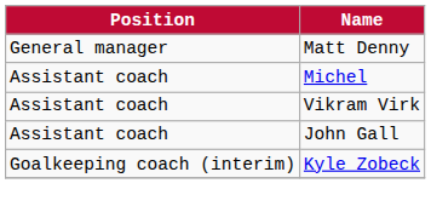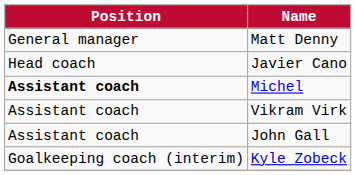 <table class="wikitable sortable">
 <tr>
 <th style="background:#BF0A34; color:#FFFFFF;" scope="col">Position</th>
 <th style="background:#BF0A34; color:#FFFFFF;" scope="col">Name</th>
 </tr>
 <tr>
 <td>General manager</td>
 <td> Matt Denny</td>
 </tr>
 <tr>
-<td>Assistant coach</td>
+<td>Head coach</td>
+<td> Javier Cano</td>
+</tr>
+<tr>
+<td><strong>Assistant coach</strong></td>
 <td> <a href='#'>Michel</a></td>
 </tr>
 <tr>
 <td>Assistant coach</td>
 <td> Vikram Virk</td>
 </tr>
 <tr>
 <td>Assistant coach</td>
 <td> John Gall</td>
 </tr>
 <tr>
 <td>Goalkeeping coach (interim)</td>
 <td> <a href='#'>Kyle Zobeck</a></td>
 </tr>
 <tr>
 </tr>
 </table>
